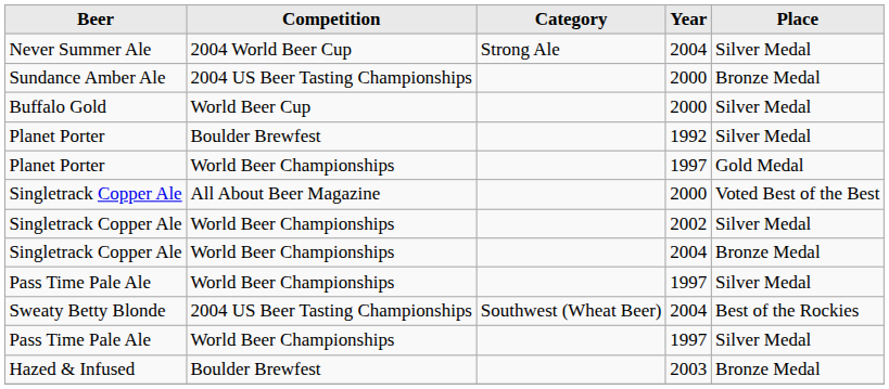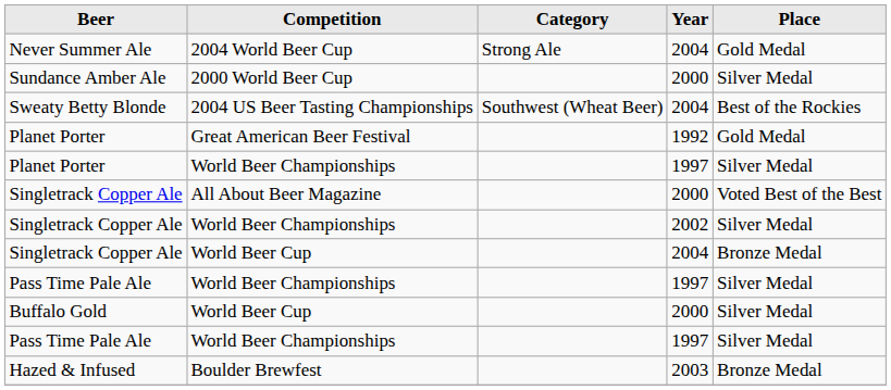 <table class="wikitable">
 <tr>
 <th style="background: #E9E9E9;">Beer</th>
 <th style="background: #E9E9E9;">Competition</th>
 <th style="background: #E9E9E9;">Category</th>
 <th style="background: #E9E9E9;">Year</th>
 <th style="background: #E9E9E9;">Place</th>
 </tr>
 <tr>
 <td>Never Summer Ale</td>
 <td>2004 World Beer Cup</td>
 <td>Strong Ale</td>
 <td>2004</td>
-<td>Silver Medal</td>
+<td>Gold Medal</td>
 </tr>
 <tr>
 <td>Sundance Amber Ale</td>
-<td>2004 US Beer Tasting Championships</td>
-<td></td>
-<td>2000</td>
-<td>Bronze Medal</td>
-</tr>
-<tr>
-<td>Buffalo Gold</td>
-<td>World Beer Cup</td>
+<td>2000 World Beer Cup</td>
 <td></td>
 <td>2000</td>
 <td>Silver Medal</td>
 </tr>
 <tr>
+<td>Sweaty Betty Blonde</td>
+<td>2004 US Beer Tasting Championships</td>
+<td>Southwest (Wheat Beer)</td>
+<td>2004</td>
+<td>Best of the Rockies</td>
+</tr>
+<tr>
 <td>Planet Porter</td>
-<td>Boulder Brewfest</td>
+<td>Great American Beer Festival</td>
 <td></td>
 <td>1992</td>
-<td>Silver Medal</td>
+<td>Gold Medal</td>
 </tr>
 <tr>
 <td>Planet Porter</td>
 <td>World Beer Championships</td>
 <td></td>
 <td>1997</td>
-<td>Gold Medal</td>
+<td>Silver Medal</td>
 </tr>
 <tr>
 <td>Singletrack <a href='#'>Copper Ale</a></td>
 <td>All About Beer Magazine</td>
 <td></td>
 <td>2000</td>
 <td>Voted Best of the Best</td>
 </tr>
 <tr>
 <td>Singletrack Copper Ale</td>
 <td>World Beer Championships</td>
 <td></td>
 <td>2002</td>
 <td>Silver Medal</td>
 </tr>
 <tr>
 <td>Singletrack Copper Ale</td>
-<td>World Beer Championships</td>
+<td>World Beer Cup</td>
 <td></td>
 <td>2004</td>
 <td>Bronze Medal</td>
 </tr>
 <tr>
 <td>Pass Time Pale Ale</td>
 <td>World Beer Championships</td>
 <td></td>
 <td>1997</td>
 <td>Silver Medal</td>
 </tr>
 <tr>
-<td>Sweaty Betty Blonde</td>
-<td>2004 US Beer Tasting Championships</td>
-<td>Southwest (Wheat Beer)</td>
-<td>2004</td>
-<td>Best of the Rockies</td>
+<td>Buffalo Gold</td>
+<td>World Beer Cup</td>
+<td></td>
+<td>2000</td>
+<td>Silver Medal</td>
 </tr>
 <tr>
 <td>Pass Time Pale Ale</td>
 <td>World Beer Championships</td>
 <td></td>
 <td>1997</td>
 <td>Silver Medal</td>
 </tr>
 <tr>
 <td>Hazed & Infused</td>
 <td>Boulder Brewfest</td>
 <td></td>
 <td>2003</td>
 <td>Bronze Medal</td>
 </tr>
 <tr>
 </tr>
 </table>
